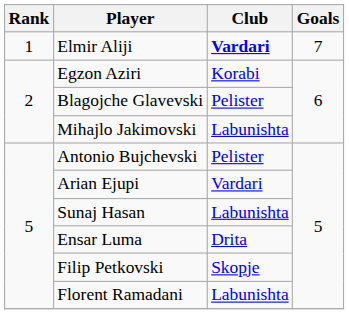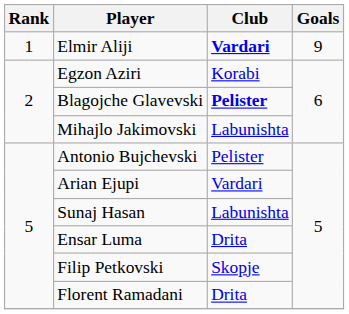 <table class="wikitable" style="text-align:center">
 <tr>
 <th>Rank</th>
 <th>Player</th>
 <th>Club</th>
 <th>Goals</th>
 </tr>
 <tr>
 <td>1</td>
 <td align="left"> Elmir Aliji</td>
 <td align="left"><strong><a href='#'>Vardari</a></strong></td>
-<td>7</td>
+<td>9</td>
 </tr>
 <tr>
 <td rowspan="3">2</td>
 <td align="left"> Egzon Aziri</td>
 <td align="left"><a href='#'>Korabi</a></td>
 <td rowspan="3">6</td>
 </tr>
 <tr>
 <td align="left"> Blagojche Glavevski</td>
-<td align="left"><a href='#'>Pelister</a></td>
+<td align="left"><strong><a href='#'>Pelister</a></strong></td>
 </tr>
 <tr>
 <td align="left"> Mihajlo Jakimovski</td>
 <td align="left"><a href='#'>Labunishta</a></td>
 </tr>
 <tr>
 <td rowspan="6">5</td>
 <td align="left"> Antonio Bujchevski</td>
 <td align="left"><a href='#'>Pelister</a></td>
 <td rowspan="6">5</td>
 </tr>
 <tr>
 <td align="left"> Arian Ejupi</td>
 <td align="left"><a href='#'>Vardari</a></td>
 </tr>
 <tr>
 <td align="left"> Sunaj Hasan</td>
 <td align="left"><a href='#'>Labunishta</a></td>
 </tr>
 <tr>
 <td align="left"> Ensar Luma</td>
 <td align="left"><a href='#'>Drita</a></td>
 </tr>
 <tr>
 <td align="left"> Filip Petkovski</td>
 <td align="left"><a href='#'>Skopje</a></td>
 </tr>
 <tr>
 <td align="left"> Florent Ramadani</td>
-<td align="left"><a href='#'>Labunishta</a></td>
+<td align="left"><a href='#'>Drita</a></td>
 </tr>
 <tr>
 </tr>
 </table>
